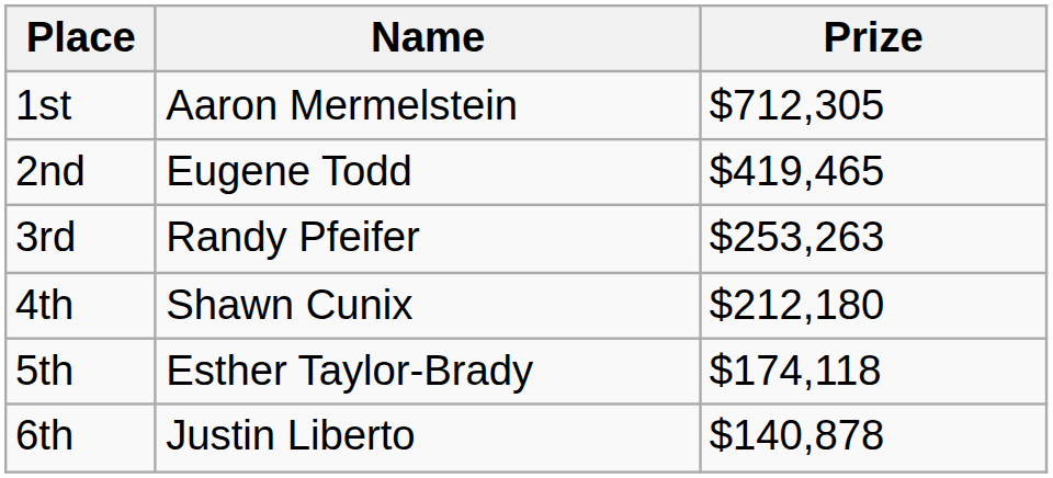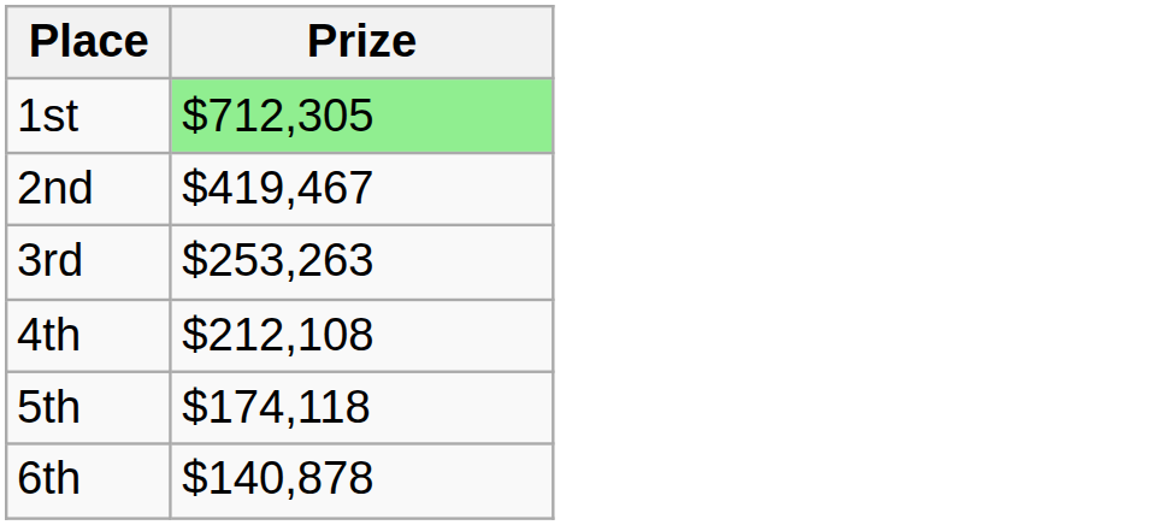 <table class="wikitable">
 <tr>
 <th style="width:50px;">Place</th>
-<th style="width:200px;">Name</th>
 <th style="width:125px;">Prize</th>
 </tr>
 <tr>
 <td>1st</td>
-<td>  Aaron Mermelstein</td>
-<td>$712,305</td>
+<td style="background: lightgreen;">$712,305</td>
 </tr>
 <tr>
 <td>2nd</td>
-<td> Eugene Todd</td>
-<td>$419,465</td>
+<td>$419,467</td>
 </tr>
 <tr>
 <td>3rd</td>
-<td>  Randy Pfeifer</td>
 <td>$253,263</td>
 </tr>
 <tr>
 <td>4th</td>
-<td> Shawn Cunix</td>
-<td>$212,180</td>
+<td>$212,108</td>
 </tr>
 <tr>
 <td>5th</td>
-<td> Esther Taylor-Brady</td>
 <td>$174,118</td>
 </tr>
 <tr>
 <td>6th</td>
-<td> Justin Liberto</td>
 <td>$140,878</td>
 </tr>
 </table>
